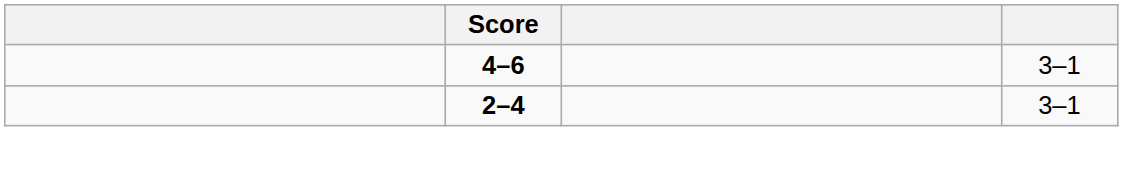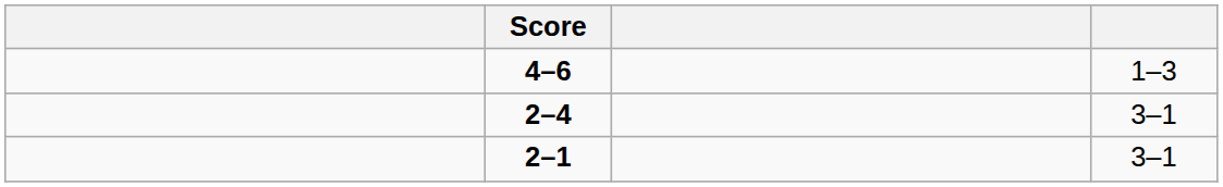 <table class="wikitable" style="text-align: center; ">
 <tr>
 <th align="right" width="270"></th>
 <th width="65">Score</th>
 <th align="left" width="270"></th>
 <th width="65"></th>
 </tr>
 <tr>
 <td align="left"></td>
 <td><strong>4–6</strong></td>
 <td align="left"><strong></strong></td>
-<td>3–1 <strong></strong></td>
+<td>1–3 <strong></strong></td>
 </tr>
 <tr>
 <td align="left"></td>
 <td><strong>2–4</strong></td>
 <td align="left"><strong></strong></td>
 <td>3–1 <strong></strong></td>
 </tr>
+<tr>
+<td align="left"><strong></strong></td>
+<td><strong>2–1</strong></td>
+<td align="left"></td>
+<td>3–1 <strong></strong></td>
+</tr>
 </table>
